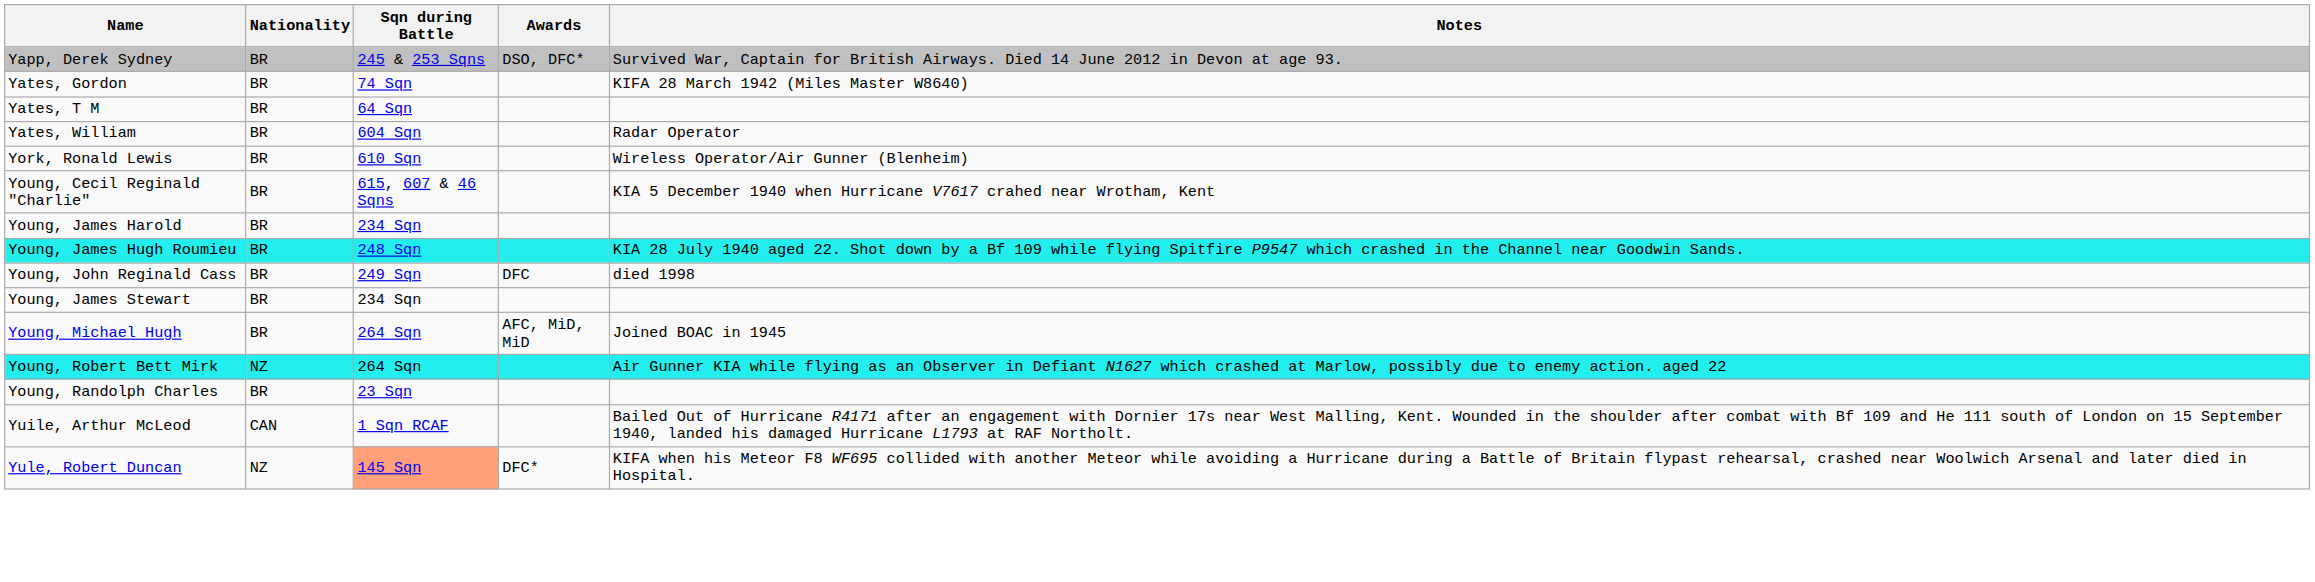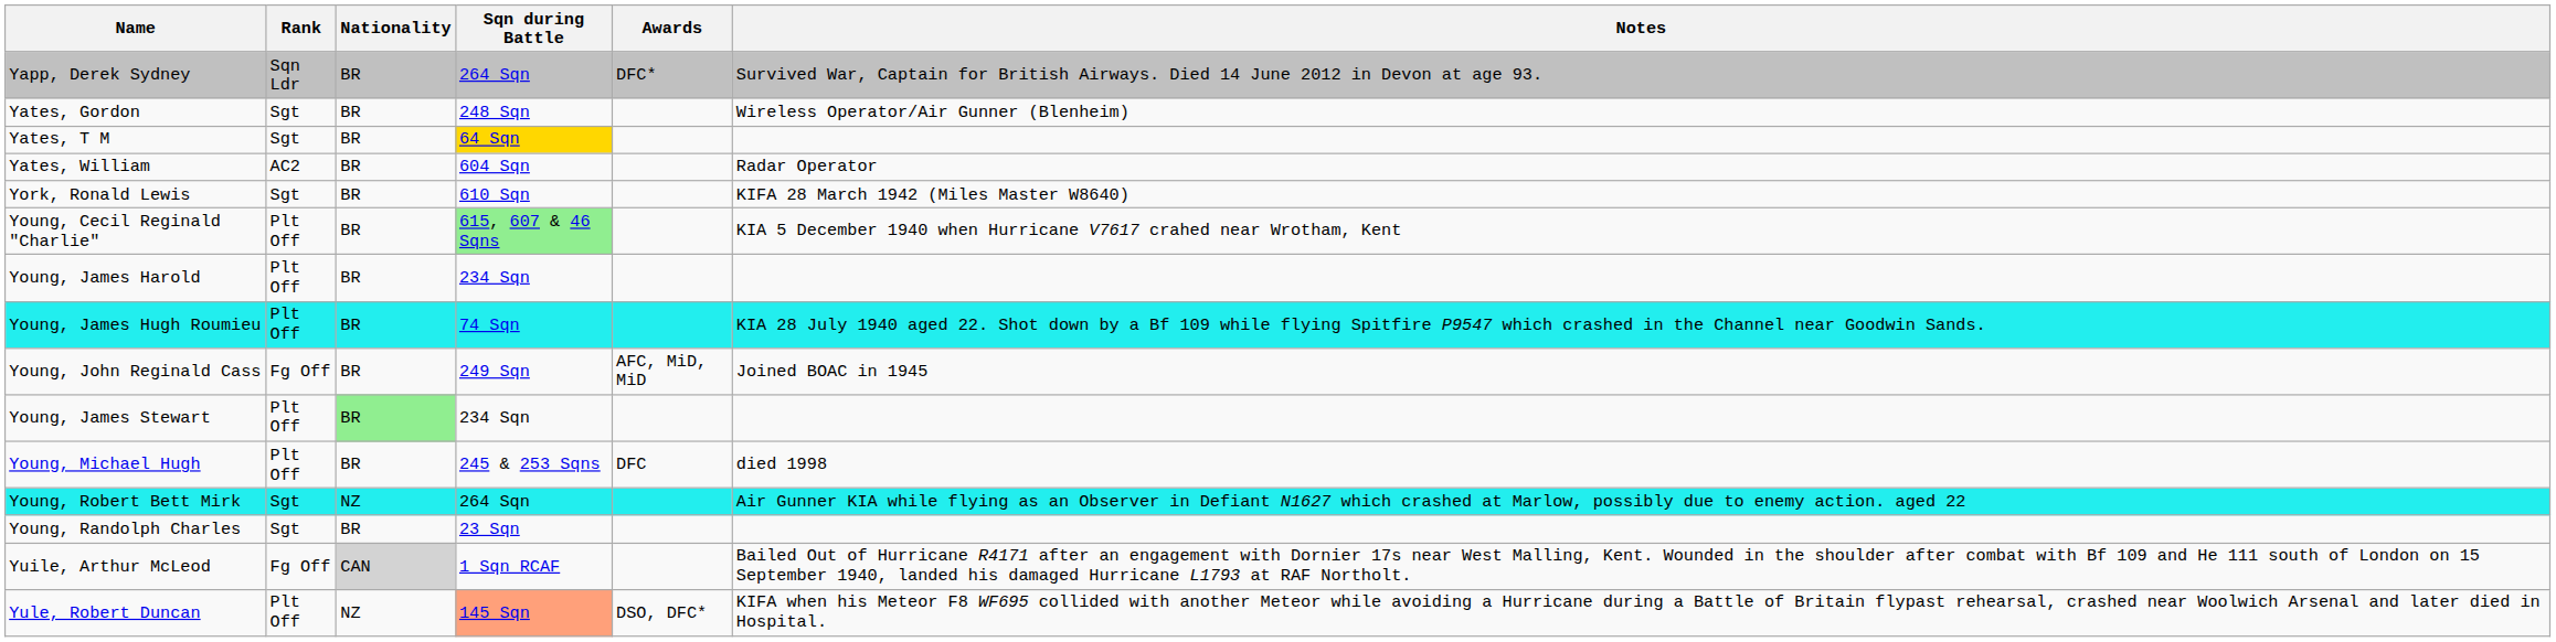 <table class="wikitable">
 <tr>
 <th>Name</th>
+<th>Rank</th>
 <th>Nationality</th>
 <th>Sqn during Battle</th>
 <th>Awards</th>
 <th>Notes</th>
 </tr>
 <tr style="background:silver;">
 <td>Yapp, Derek Sydney</td>
+<td>Sqn Ldr</td>
 <td>BR</td>
-<td><a href='#'>245</a> & <a href='#'>253 Sqns</a></td>
-<td>DSO, DFC*</td>
+<td><a href='#'>264 Sqn</a></td>
+<td>DFC*</td>
 <td>Survived War, Captain for British Airways. Died 14 June 2012 in Devon at age 93.</td>
 </tr>
 <tr>
 <td>Yates, Gordon</td>
+<td>Sgt</td>
 <td>BR</td>
-<td><a href='#'>74 Sqn</a></td>
+<td><a href='#'>248 Sqn</a></td>
 <td></td>
-<td> KIFA 28 March 1942 (Miles Master W8640)</td>
+<td> Wireless Operator/Air Gunner (Blenheim)</td>
 </tr>
 <tr>
 <td>Yates, T M</td>
+<td>Sgt</td>
 <td>BR</td>
-<td><a href='#'>64 Sqn</a></td>
+<td style="background: gold;"><a href='#'>64 Sqn</a></td>
 <td></td>
 <td></td>
 </tr>
 <tr>
 <td>Yates, William</td>
+<td>AC2</td>
 <td>BR</td>
 <td><a href='#'>604 Sqn</a></td>
 <td></td>
 <td>Radar Operator</td>
 </tr>
 <tr>
 <td>York, Ronald Lewis</td>
+<td>Sgt</td>
 <td>BR</td>
 <td><a href='#'>610 Sqn</a></td>
 <td></td>
-<td> Wireless Operator/Air Gunner (Blenheim)</td>
+<td> KIFA 28 March 1942 (Miles Master W8640)</td>
 </tr>
 <tr>
 <td>Young, Cecil Reginald "Charlie"</td>
+<td>Plt Off</td>
 <td>BR</td>
-<td><a href='#'>615</a>, <a href='#'>607</a> & <a href='#'>46 Sqns</a></td>
+<td style="background: lightgreen;"><a href='#'>615</a>, <a href='#'>607</a> & <a href='#'>46 Sqns</a></td>
 <td></td>
 <td>KIA 5 December 1940 when Hurricane <em>V7617</em> crahed near Wrotham, Kent</td>
 </tr>
 <tr>
 <td>Young, James Harold</td>
+<td>Plt Off</td>
 <td>BR</td>
 <td><a href='#'>234 Sqn</a></td>
 <td></td>
 <td></td>
 </tr>
 <tr style="background:#2ee;">
 <td>Young, James Hugh Roumieu</td>
+<td>Plt Off</td>
 <td>BR</td>
-<td><a href='#'>248 Sqn</a></td>
+<td><a href='#'>74 Sqn</a></td>
 <td></td>
 <td>KIA 28 July 1940 aged 22. Shot down by a Bf 109 while flying Spitfire <em>P9547</em> which crashed in the Channel near Goodwin Sands.</td>
 </tr>
 <tr>
 <td>Young, John Reginald Cass</td>
+<td>Fg Off</td>
 <td>BR</td>
 <td><a href='#'>249 Sqn</a></td>
-<td>DFC</td>
-<td>died 1998</td>
+<td>AFC, MiD, MiD</td>
+<td> Joined BOAC in 1945</td>
 </tr>
 <tr>
 <td>Young, James Stewart</td>
-<td>BR</td>
+<td>Plt Off</td>
+<td style="background: lightgreen;">BR</td>
 <td>234 Sqn</td>
 <td></td>
 <td></td>
 </tr>
 <tr>
 <td><a href='#'>Young, Michael Hugh</a></td>
+<td>Plt Off</td>
 <td>BR</td>
-<td><a href='#'>264 Sqn</a></td>
-<td>AFC, MiD, MiD</td>
-<td> Joined BOAC in 1945</td>
+<td><a href='#'>245</a> & <a href='#'>253 Sqns</a></td>
+<td>DFC</td>
+<td>died 1998</td>
 </tr>
 <tr style="background:#2ee;">
 <td>Young, Robert Bett Mirk</td>
+<td>Sgt</td>
 <td>NZ</td>
 <td>264 Sqn</td>
 <td></td>
 <td> Air Gunner KIA while flying as an Observer in Defiant <em>N1627</em> which crashed at Marlow, possibly due to enemy action. aged 22</td>
 </tr>
 <tr>
 <td>Young, Randolph Charles</td>
+<td>Sgt</td>
 <td>BR</td>
 <td><a href='#'>23 Sqn</a></td>
 <td></td>
 <td></td>
 </tr>
 <tr>
 <td>Yuile, Arthur McLeod</td>
-<td>CAN</td>
+<td>Fg Off</td>
+<td style="background: lightgrey;">CAN</td>
 <td><a href='#'>1 Sqn RCAF</a></td>
 <td></td>
 <td> Bailed Out of Hurricane <em>R4171</em> after an engagement with Dornier 17s near West Malling, Kent. Wounded in the shoulder after combat with Bf 109 and He 111 south of London on 15 September 1940, landed his damaged Hurricane <em>L1793</em> at RAF Northolt.</td>
 </tr>
 <tr>
 <td><a href='#'>Yule, Robert Duncan</a></td>
+<td>Plt Off</td>
 <td>NZ</td>
 <td style="background: lightsalmon;"><a href='#'>145 Sqn</a></td>
-<td>DFC*</td>
+<td>DSO, DFC*</td>
 <td> KIFA when his Meteor F8 <em>WF695</em> collided with another Meteor while avoiding a Hurricane during a Battle of Britain flypast rehearsal, crashed near Woolwich Arsenal and later died in Hospital.</td>
 </tr>
 </table>
